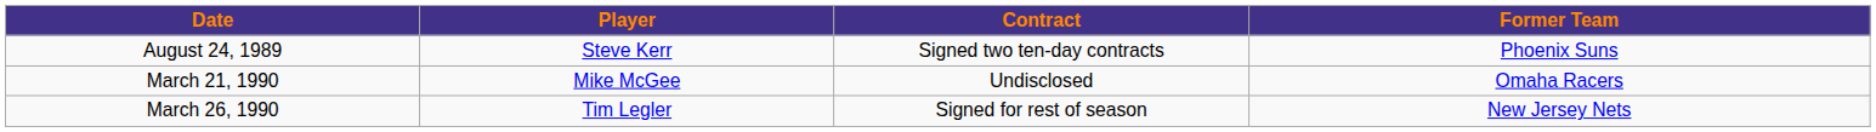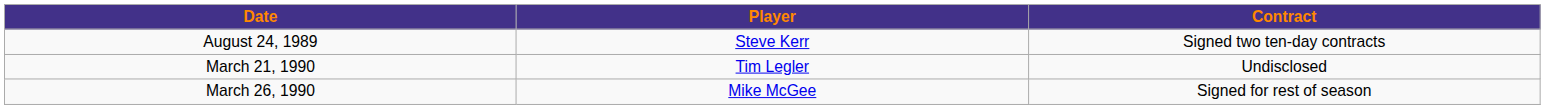 <table class="wikitable sortable sortable">
 <tr>
 <th style="background:#423189; color:#FF8800" width="10%">Date</th>
 <th style="background:#423189; color:#FF8800" width="10%">Player</th>
 <th style="background:#423189; color:#FF8800" width="10%">Contract</th>
-<th style="background:#423189; color:#FF8800" width="15%">Former Team</th>
 </tr>
 <tr style="text-align: center">
 <td>August 24, 1989</td>
 <td><a href='#'>Steve Kerr</a></td>
 <td>Signed two ten-day contracts</td>
-<td><a href='#'>Phoenix Suns</a></td>
 </tr>
 <tr style="text-align: center">
 <td>March 21, 1990</td>
-<td><a href='#'>Mike McGee</a></td>
+<td><a href='#'>Tim Legler</a></td>
 <td>Undisclosed</td>
-<td><a href='#'>Omaha Racers</a></td>
 </tr>
 <tr style="text-align: center">
 <td>March 26, 1990</td>
-<td><a href='#'>Tim Legler</a></td>
+<td><a href='#'>Mike McGee</a></td>
 <td>Signed for rest of season</td>
-<td><a href='#'>New Jersey Nets</a></td>
 </tr>
 </table>
